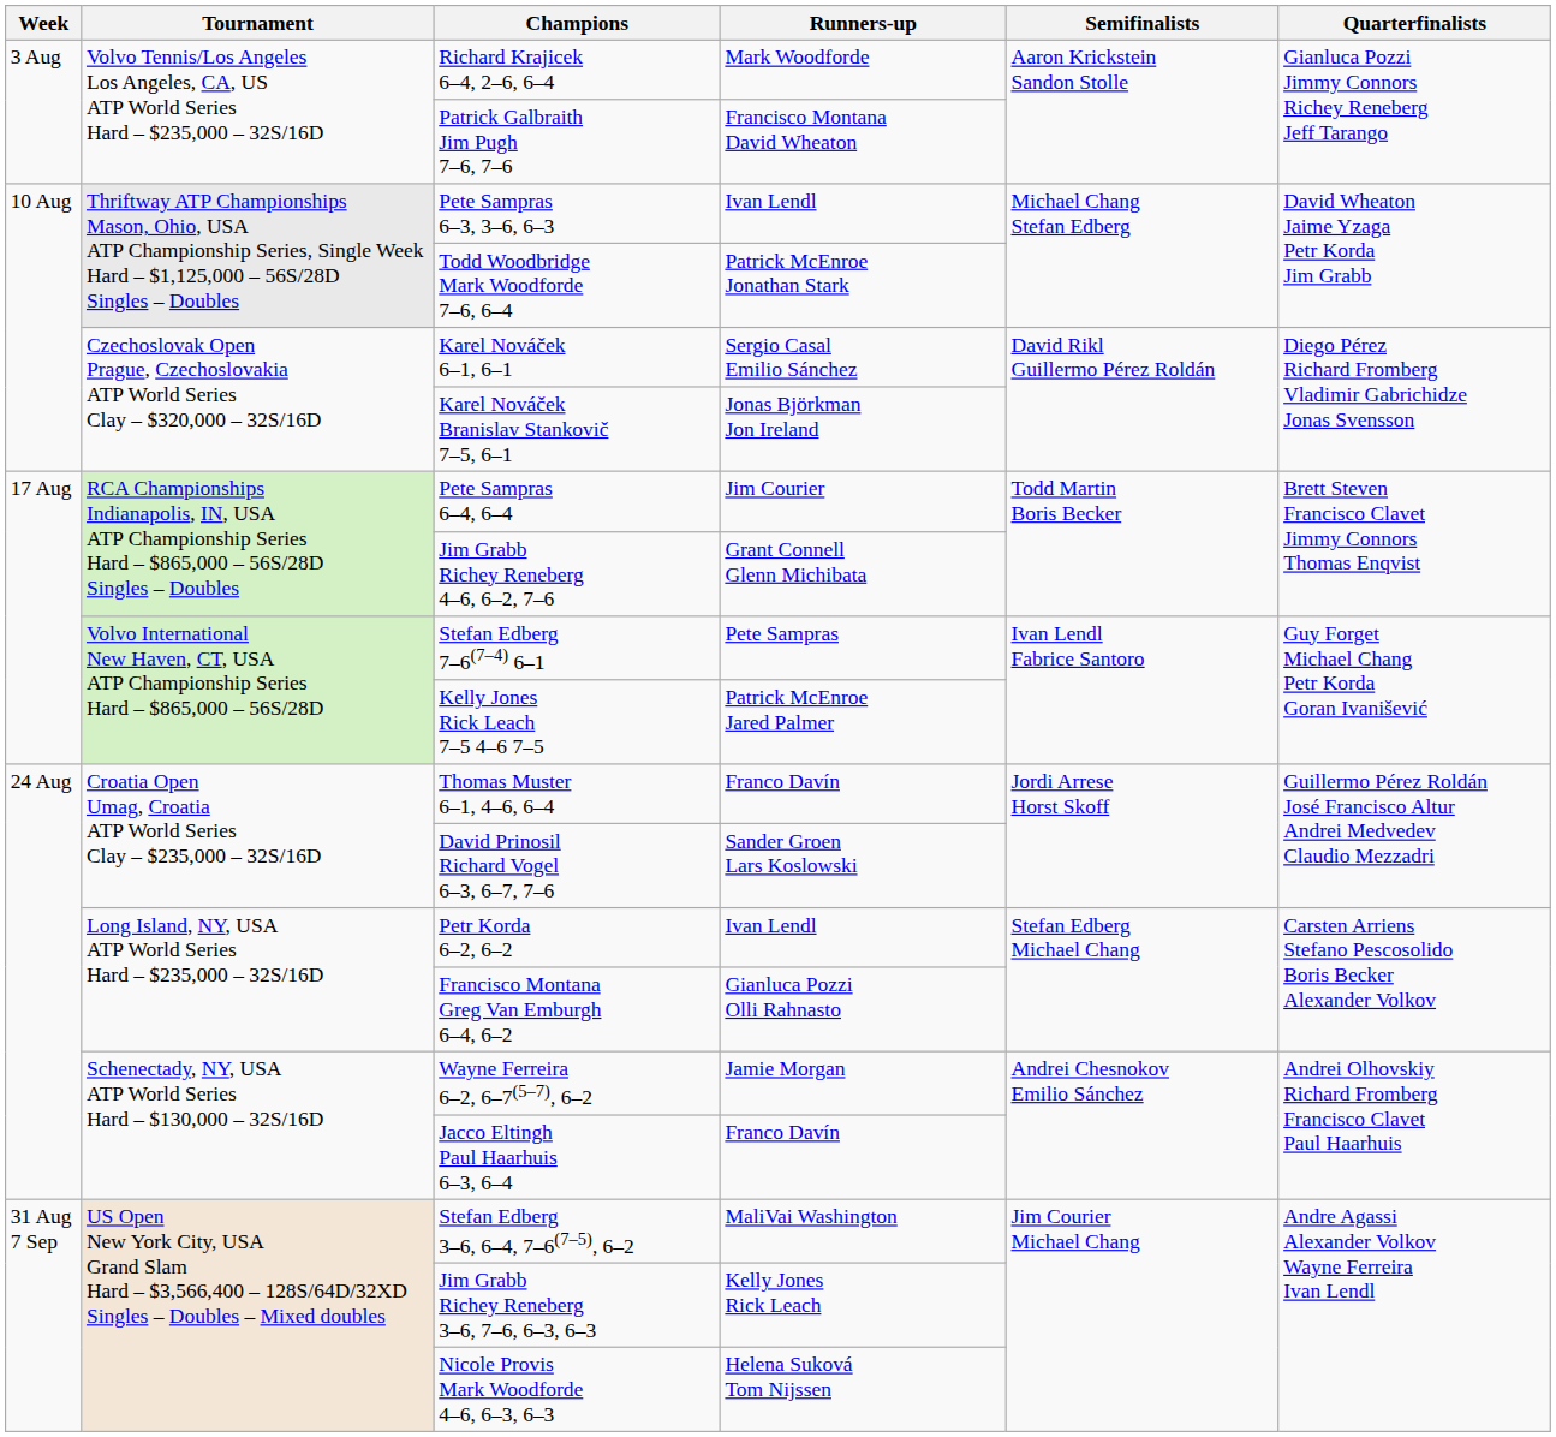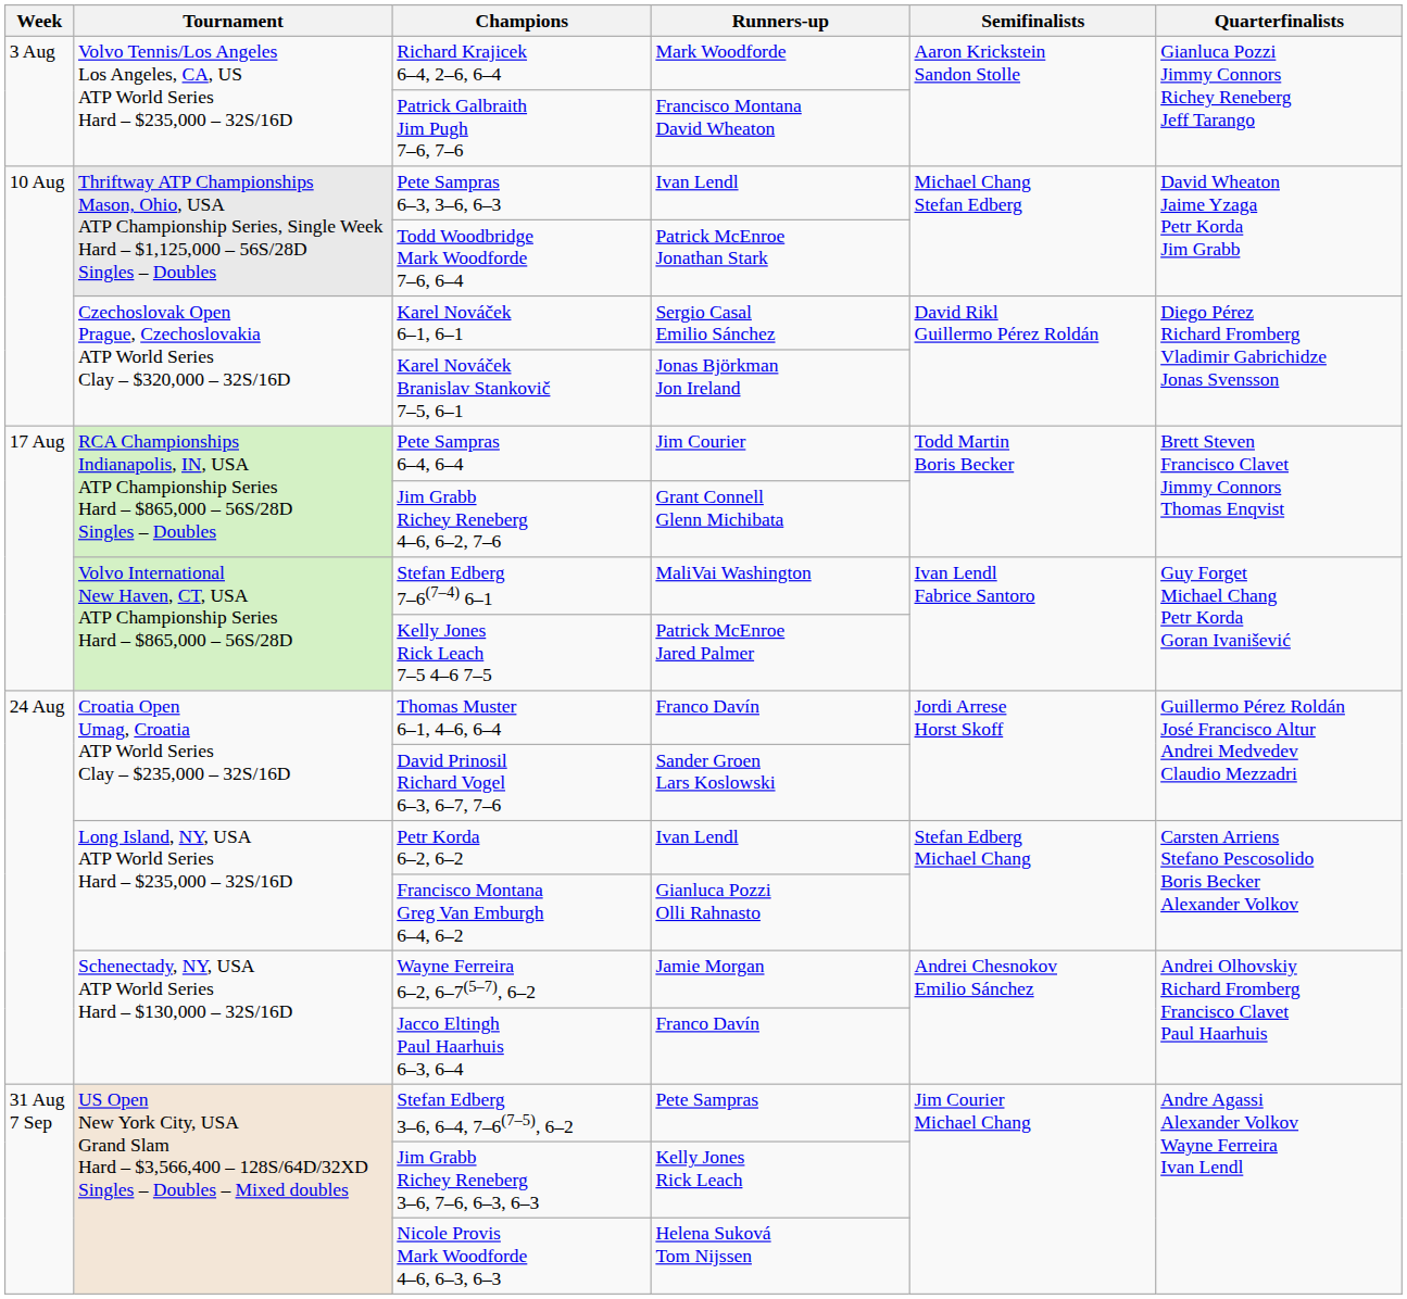 <table class=wikitable style=font-size:95%>
 <tr>
 <th style="width:48px;">Week</th>
 <th style="width:248px;">Tournament</th>
 <th style="width:200px;">Champions</th>
 <th style="width:200px;">Runners-up</th>
 <th style="width:190px;">Semifinalists</th>
 <th style="width:190px;">Quarterfinalists</th>
 </tr>
 <tr valign=top>
 <td rowspan=2>3 Aug</td>
 <td rowspan=2><a href='#'>Volvo Tennis/Los Angeles</a> <br> Los Angeles, <a href='#'>CA</a>, US<br>ATP World Series <br> Hard – $235,000 – 32S/16D</td>
 <td> <a href='#'>Richard Krajicek</a><br> 6–4, 2–6, 6–4</td>
 <td> <a href='#'>Mark Woodforde</a></td>
 <td rowspan=2> <a href='#'>Aaron Krickstein</a><br> <a href='#'>Sandon Stolle</a></td>
 <td rowspan=2> <a href='#'>Gianluca Pozzi</a><br> <a href='#'>Jimmy Connors</a><br> <a href='#'>Richey Reneberg</a><br> <a href='#'>Jeff Tarango</a></td>
 </tr>
 <tr valign=top>
 <td> <a href='#'>Patrick Galbraith</a> <br>  <a href='#'>Jim Pugh</a><br> 7–6, 7–6</td>
 <td> <a href='#'>Francisco Montana</a> <br>  <a href='#'>David Wheaton</a></td>
 </tr>
 <tr valign=top>
 <td rowspan=4>10 Aug</td>
 <td bgcolor=#E9E9E9 rowspan=2><a href='#'>Thriftway ATP Championships</a> <br> <a href='#'>Mason, Ohio</a>, USA<br>ATP Championship Series, Single Week <br> Hard – $1,125,000 – 56S/28D <br> <a href='#'>Singles</a> – <a href='#'>Doubles</a></td>
 <td> <a href='#'>Pete Sampras</a><br> 6–3, 3–6, 6–3</td>
 <td> <a href='#'>Ivan Lendl</a></td>
 <td rowspan=2> <a href='#'>Michael Chang</a><br> <a href='#'>Stefan Edberg</a></td>
 <td rowspan=2> <a href='#'>David Wheaton</a><br> <a href='#'>Jaime Yzaga</a><br> <a href='#'>Petr Korda</a><br> <a href='#'>Jim Grabb</a></td>
 </tr>
 <tr valign=top>
 <td> <a href='#'>Todd Woodbridge</a> <br>  <a href='#'>Mark Woodforde</a><br> 7–6, 6–4</td>
 <td> <a href='#'>Patrick McEnroe</a> <br>  <a href='#'>Jonathan Stark</a></td>
 </tr>
 <tr valign=top>
 <td rowspan=2><a href='#'>Czechoslovak Open</a> <br> <a href='#'>Prague</a>, <a href='#'>Czechoslovakia</a><br>ATP World Series <br> Clay – $320,000 – 32S/16D</td>
 <td> <a href='#'>Karel Nováček</a><br> 6–1, 6–1</td>
 <td> <a href='#'>Sergio Casal</a> <br>  <a href='#'>Emilio Sánchez</a></td>
 <td rowspan=2> <a href='#'>David Rikl</a><br> <a href='#'>Guillermo Pérez Roldán</a></td>
 <td rowspan=2> <a href='#'>Diego Pérez</a><br> <a href='#'>Richard Fromberg</a><br> <a href='#'>Vladimir Gabrichidze</a><br> <a href='#'>Jonas Svensson</a></td>
 </tr>
 <tr valign=top>
 <td> <a href='#'>Karel Nováček</a> <br>  <a href='#'>Branislav Stankovič</a><br> 7–5, 6–1</td>
 <td> <a href='#'>Jonas Björkman</a> <br>  <a href='#'>Jon Ireland</a></td>
 </tr>
 <tr valign=top>
 <td rowspan=4>17 Aug</td>
 <td bgcolor=#D4F1C5 rowspan=2><a href='#'>RCA Championships</a> <br> <a href='#'>Indianapolis</a>, <a href='#'>IN</a>, USA<br>ATP Championship Series<br> Hard – $865,000 – 56S/28D <br> <a href='#'>Singles</a> – <a href='#'>Doubles</a></td>
 <td> <a href='#'>Pete Sampras</a><br> 6–4, 6–4</td>
 <td> <a href='#'>Jim Courier</a></td>
 <td rowspan=2> <a href='#'>Todd Martin</a><br> <a href='#'>Boris Becker</a></td>
 <td rowspan=2> <a href='#'>Brett Steven</a><br> <a href='#'>Francisco Clavet</a><br> <a href='#'>Jimmy Connors</a><br> <a href='#'>Thomas Enqvist</a></td>
 </tr>
 <tr valign=top>
 <td> <a href='#'>Jim Grabb</a> <br>  <a href='#'>Richey Reneberg</a><br> 4–6, 6–2, 7–6</td>
 <td> <a href='#'>Grant Connell</a> <br>  <a href='#'>Glenn Michibata</a></td>
 </tr>
 <tr valign=top>
 <td bgcolor=#D4F1C5 rowspan=2><a href='#'>Volvo International</a> <br> <a href='#'>New Haven</a>, <a href='#'>CT</a>, USA<br>ATP Championship Series <br> Hard – $865,000 – 56S/28D</td>
 <td> <a href='#'>Stefan Edberg</a><br> 7–6<sup>(7–4)</sup> 6–1</td>
-<td> <a href='#'>Pete Sampras</a></td>
+<td> <a href='#'>MaliVai Washington</a></td>
 <td rowspan=2> <a href='#'>Ivan Lendl</a><br> <a href='#'>Fabrice Santoro</a></td>
 <td rowspan=2> <a href='#'>Guy Forget</a><br> <a href='#'>Michael Chang</a><br> <a href='#'>Petr Korda</a><br> <a href='#'>Goran Ivanišević</a></td>
 </tr>
 <tr valign=top>
 <td> <a href='#'>Kelly Jones</a> <br>  <a href='#'>Rick Leach</a><br> 7–5 4–6 7–5</td>
 <td> <a href='#'>Patrick McEnroe</a> <br>  <a href='#'>Jared Palmer</a></td>
 </tr>
 <tr valign=top>
 <td rowspan=6>24 Aug</td>
 <td rowspan=2><a href='#'>Croatia Open</a> <br> <a href='#'>Umag</a>, <a href='#'>Croatia</a><br>ATP World Series <br> Clay – $235,000 – 32S/16D</td>
 <td> <a href='#'>Thomas Muster</a><br> 6–1, 4–6, 6–4</td>
 <td> <a href='#'>Franco Davín</a></td>
 <td rowspan=2> <a href='#'>Jordi Arrese</a><br> <a href='#'>Horst Skoff</a></td>
 <td rowspan=2> <a href='#'>Guillermo Pérez Roldán</a><br> <a href='#'>José Francisco Altur</a><br> <a href='#'>Andrei Medvedev</a><br> <a href='#'>Claudio Mezzadri</a></td>
 </tr>
 <tr valign=top>
 <td> <a href='#'>David Prinosil</a> <br>  <a href='#'>Richard Vogel</a><br> 6–3, 6–7, 7–6</td>
 <td> <a href='#'>Sander Groen</a> <br>  <a href='#'>Lars Koslowski</a></td>
 </tr>
 <tr valign=top>
 <td rowspan=2><a href='#'>Long Island</a>, <a href='#'>NY</a>, USA<br>ATP World Series <br> Hard – $235,000 – 32S/16D</td>
 <td> <a href='#'>Petr Korda</a><br> 6–2, 6–2</td>
 <td> <a href='#'>Ivan Lendl</a></td>
 <td rowspan=2> <a href='#'>Stefan Edberg</a><br> <a href='#'>Michael Chang</a></td>
 <td rowspan=2> <a href='#'>Carsten Arriens</a><br> <a href='#'>Stefano Pescosolido</a><br> <a href='#'>Boris Becker</a><br> <a href='#'>Alexander Volkov</a></td>
 </tr>
 <tr valign=top>
 <td> <a href='#'>Francisco Montana</a> <br>  <a href='#'>Greg Van Emburgh</a><br> 6–4, 6–2</td>
 <td> <a href='#'>Gianluca Pozzi</a> <br>  <a href='#'>Olli Rahnasto</a></td>
 </tr>
 <tr valign=top>
 <td rowspan=2><a href='#'>Schenectady</a>, <a href='#'>NY</a>, USA<br>ATP World Series <br> Hard – $130,000 – 32S/16D</td>
 <td> <a href='#'>Wayne Ferreira</a><br> 6–2, 6–7<sup>(5–7)</sup>, 6–2</td>
 <td> <a href='#'>Jamie Morgan</a></td>
 <td rowspan=2> <a href='#'>Andrei Chesnokov</a><br> <a href='#'>Emilio Sánchez</a></td>
 <td rowspan=2> <a href='#'>Andrei Olhovskiy</a><br> <a href='#'>Richard Fromberg</a><br> <a href='#'>Francisco Clavet</a><br> <a href='#'>Paul Haarhuis</a></td>
 </tr>
 <tr valign=top>
 <td> <a href='#'>Jacco Eltingh</a> <br>  <a href='#'>Paul Haarhuis</a><br> 6–3, 6–4</td>
 <td> <a href='#'>Franco Davín</a></td>
 </tr>
 <tr valign=top>
 <td rowspan=3>31 Aug<br>7 Sep</td>
 <td bgcolor=#F3E6D7 rowspan=3><a href='#'>US Open</a><br> New York City, USA<br>Grand Slam<br>Hard – $3,566,400 – 128S/64D/32XD <br> <a href='#'>Singles</a> – <a href='#'>Doubles</a> – <a href='#'>Mixed doubles</a></td>
 <td> <a href='#'>Stefan Edberg</a><br>3–6, 6–4, 7–6<sup>(7–5)</sup>, 6–2</td>
-<td> <a href='#'>MaliVai Washington</a></td>
+<td> <a href='#'>Pete Sampras</a></td>
 <td rowspan=3> <a href='#'>Jim Courier</a> <br>  <a href='#'>Michael Chang</a></td>
 <td rowspan=3> <a href='#'>Andre Agassi</a> <br>  <a href='#'>Alexander Volkov</a> <br>  <a href='#'>Wayne Ferreira</a> <br>  <a href='#'>Ivan Lendl</a></td>
 </tr>
 <tr valign=top>
 <td> <a href='#'>Jim Grabb</a> <br>  <a href='#'>Richey Reneberg</a><br> 3–6, 7–6, 6–3, 6–3</td>
 <td> <a href='#'>Kelly Jones</a> <br> <a href='#'>Rick Leach</a></td>
 </tr>
 <tr valign=top>
 <td> <a href='#'>Nicole Provis</a> <br>  <a href='#'>Mark Woodforde</a><br> 4–6, 6–3, 6–3</td>
 <td> <a href='#'>Helena Suková</a> <br> <a href='#'>Tom Nijssen</a></td>
 </tr>
 </table>
